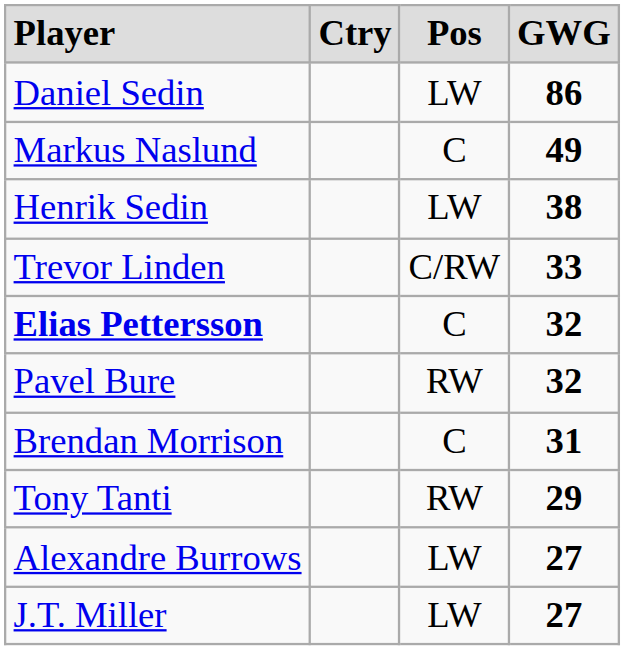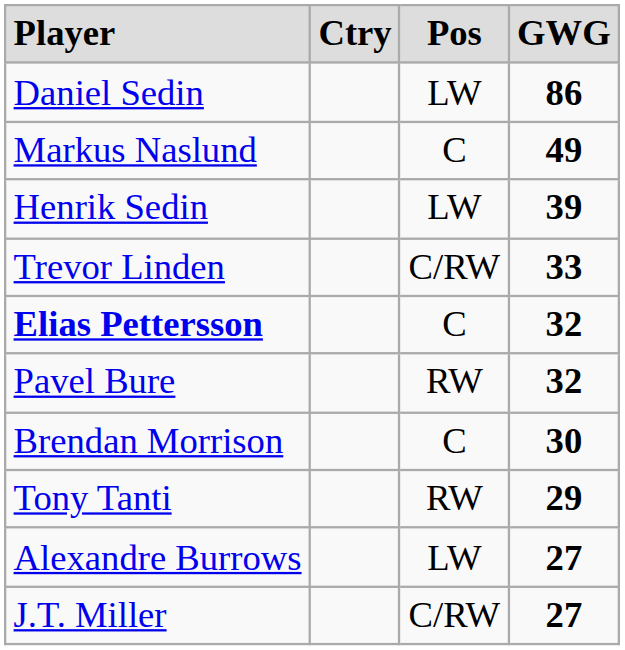 <table class="wikitable">
 <tr align="center" style="font-weight:bold; background-color:#dddddd;" |>
 <td align="left">Player</td>
 <td>Ctry</td>
 <td>Pos</td>
 <td>GWG</td>
 </tr>
 <tr align="center">
 <td align="left"><a href='#'>Daniel Sedin</a></td>
 <td></td>
 <td>LW</td>
 <td><strong>86</strong></td>
 </tr>
 <tr align="center">
 <td align="left"><a href='#'>Markus Naslund</a></td>
 <td></td>
 <td>C</td>
 <td><strong>49</strong></td>
 </tr>
 <tr align="center">
 <td align="left"><a href='#'>Henrik Sedin</a></td>
 <td></td>
 <td>LW</td>
-<td><strong>38</strong></td>
+<td><strong>39</strong></td>
 </tr>
 <tr align="center">
 <td align="left"><a href='#'>Trevor Linden</a></td>
 <td></td>
 <td>C/RW</td>
 <td><strong>33</strong></td>
 </tr>
 <tr align="center">
 <td align="left"><strong><a href='#'>Elias Pettersson</a></strong></td>
 <td></td>
 <td>C</td>
 <td><strong>32</strong></td>
 </tr>
 <tr align="center">
 <td align="left"><a href='#'>Pavel Bure</a></td>
 <td></td>
 <td>RW</td>
 <td><strong>32</strong></td>
 </tr>
 <tr align="center">
 <td align="left"><a href='#'>Brendan Morrison</a></td>
 <td></td>
 <td>C</td>
-<td><strong>31</strong></td>
+<td><strong>30</strong></td>
 </tr>
 <tr align="center">
 <td align="left"><a href='#'>Tony Tanti</a></td>
 <td></td>
 <td>RW</td>
 <td><strong>29</strong></td>
 </tr>
 <tr align="center">
 <td align="left"><a href='#'>Alexandre Burrows</a></td>
 <td></td>
 <td>LW</td>
 <td><strong>27</strong></td>
 </tr>
 <tr align="center">
 <td align="left"><a href='#'>J.T. Miller</a></td>
 <td></td>
-<td>LW</td>
+<td>C/RW</td>
 <td><strong>27</strong></td>
 </tr>
 </table>
